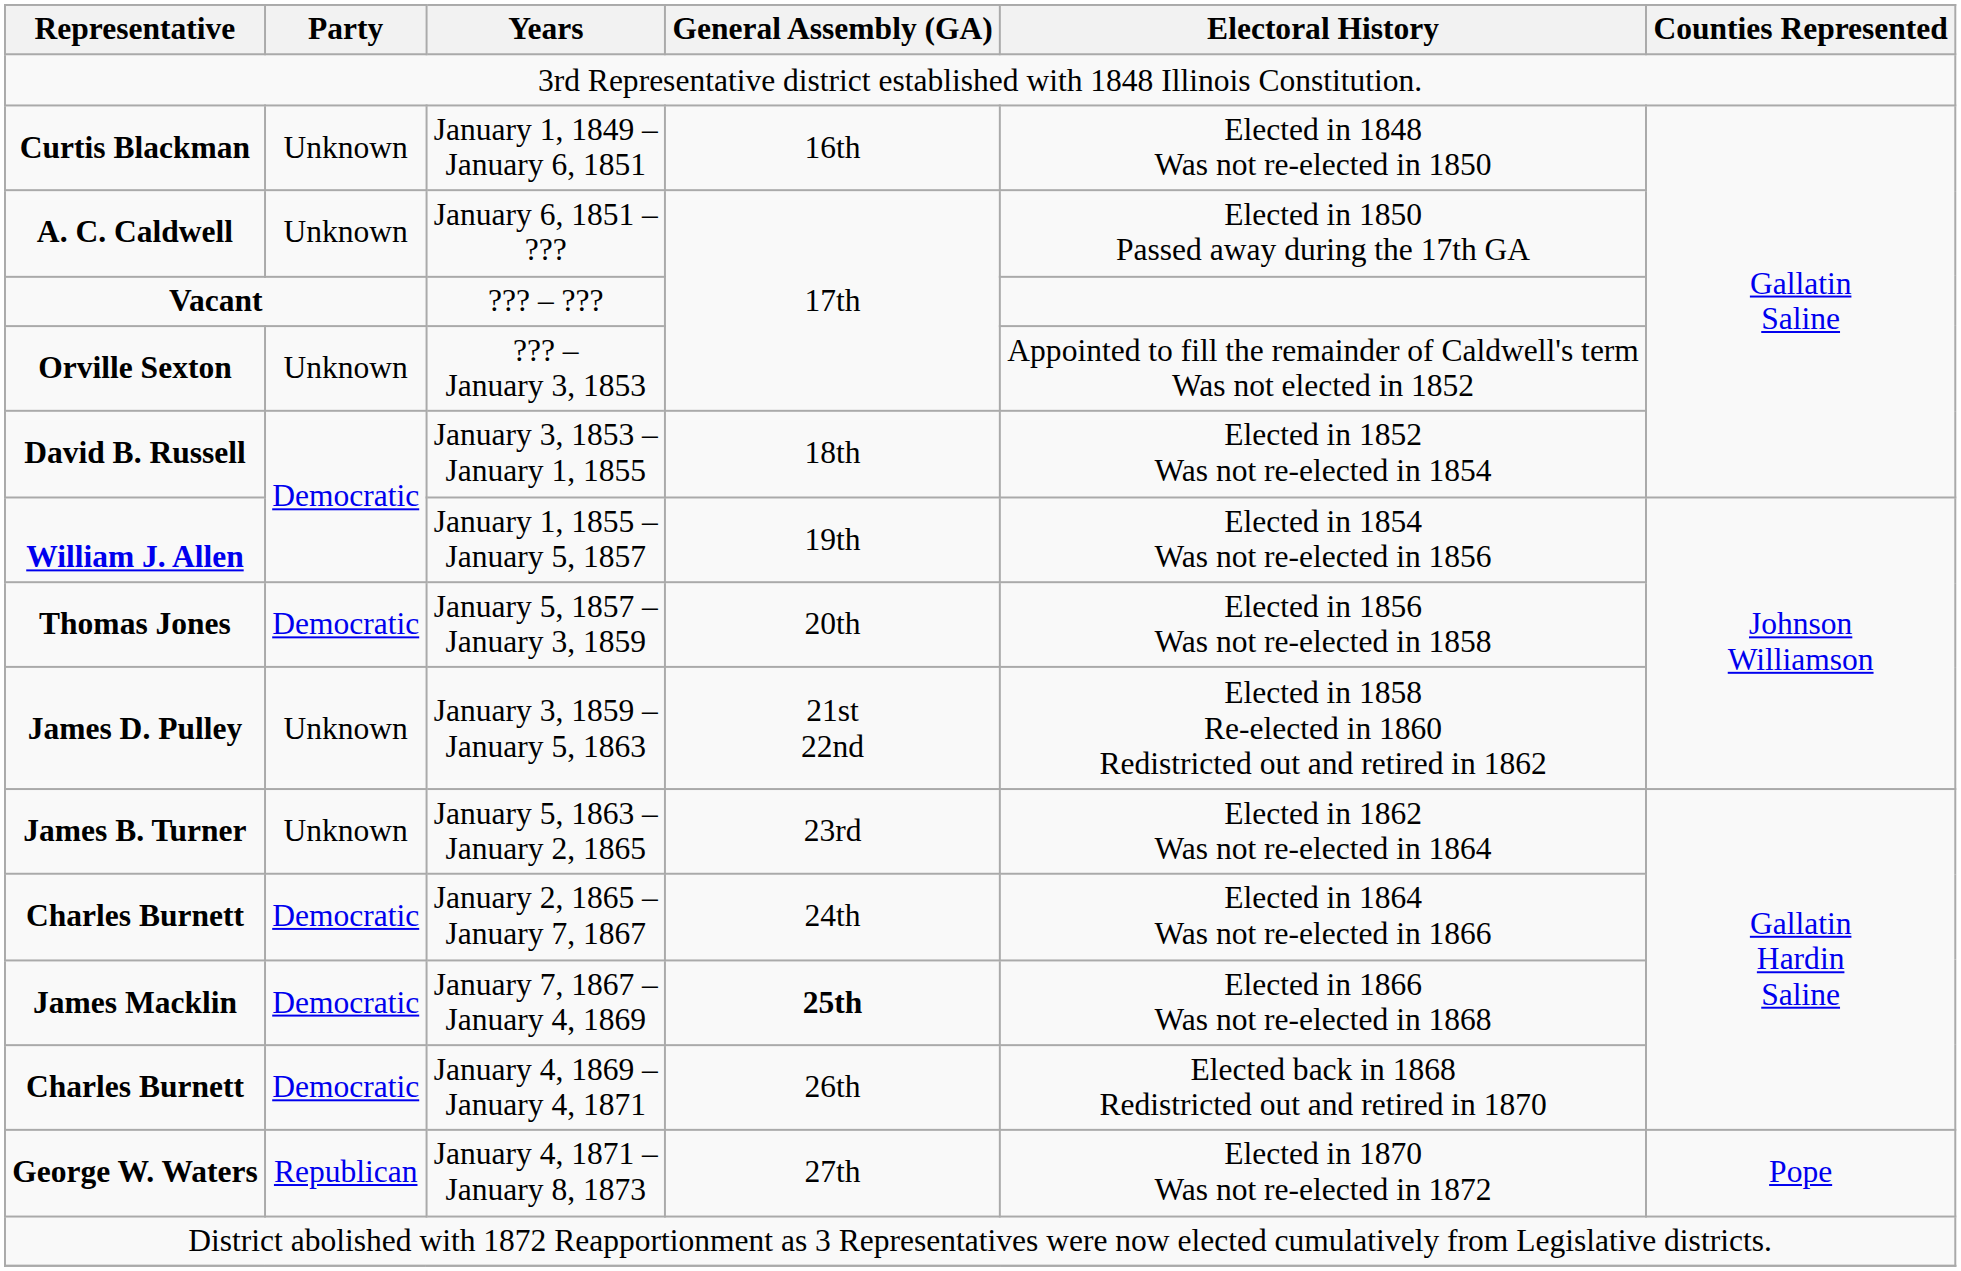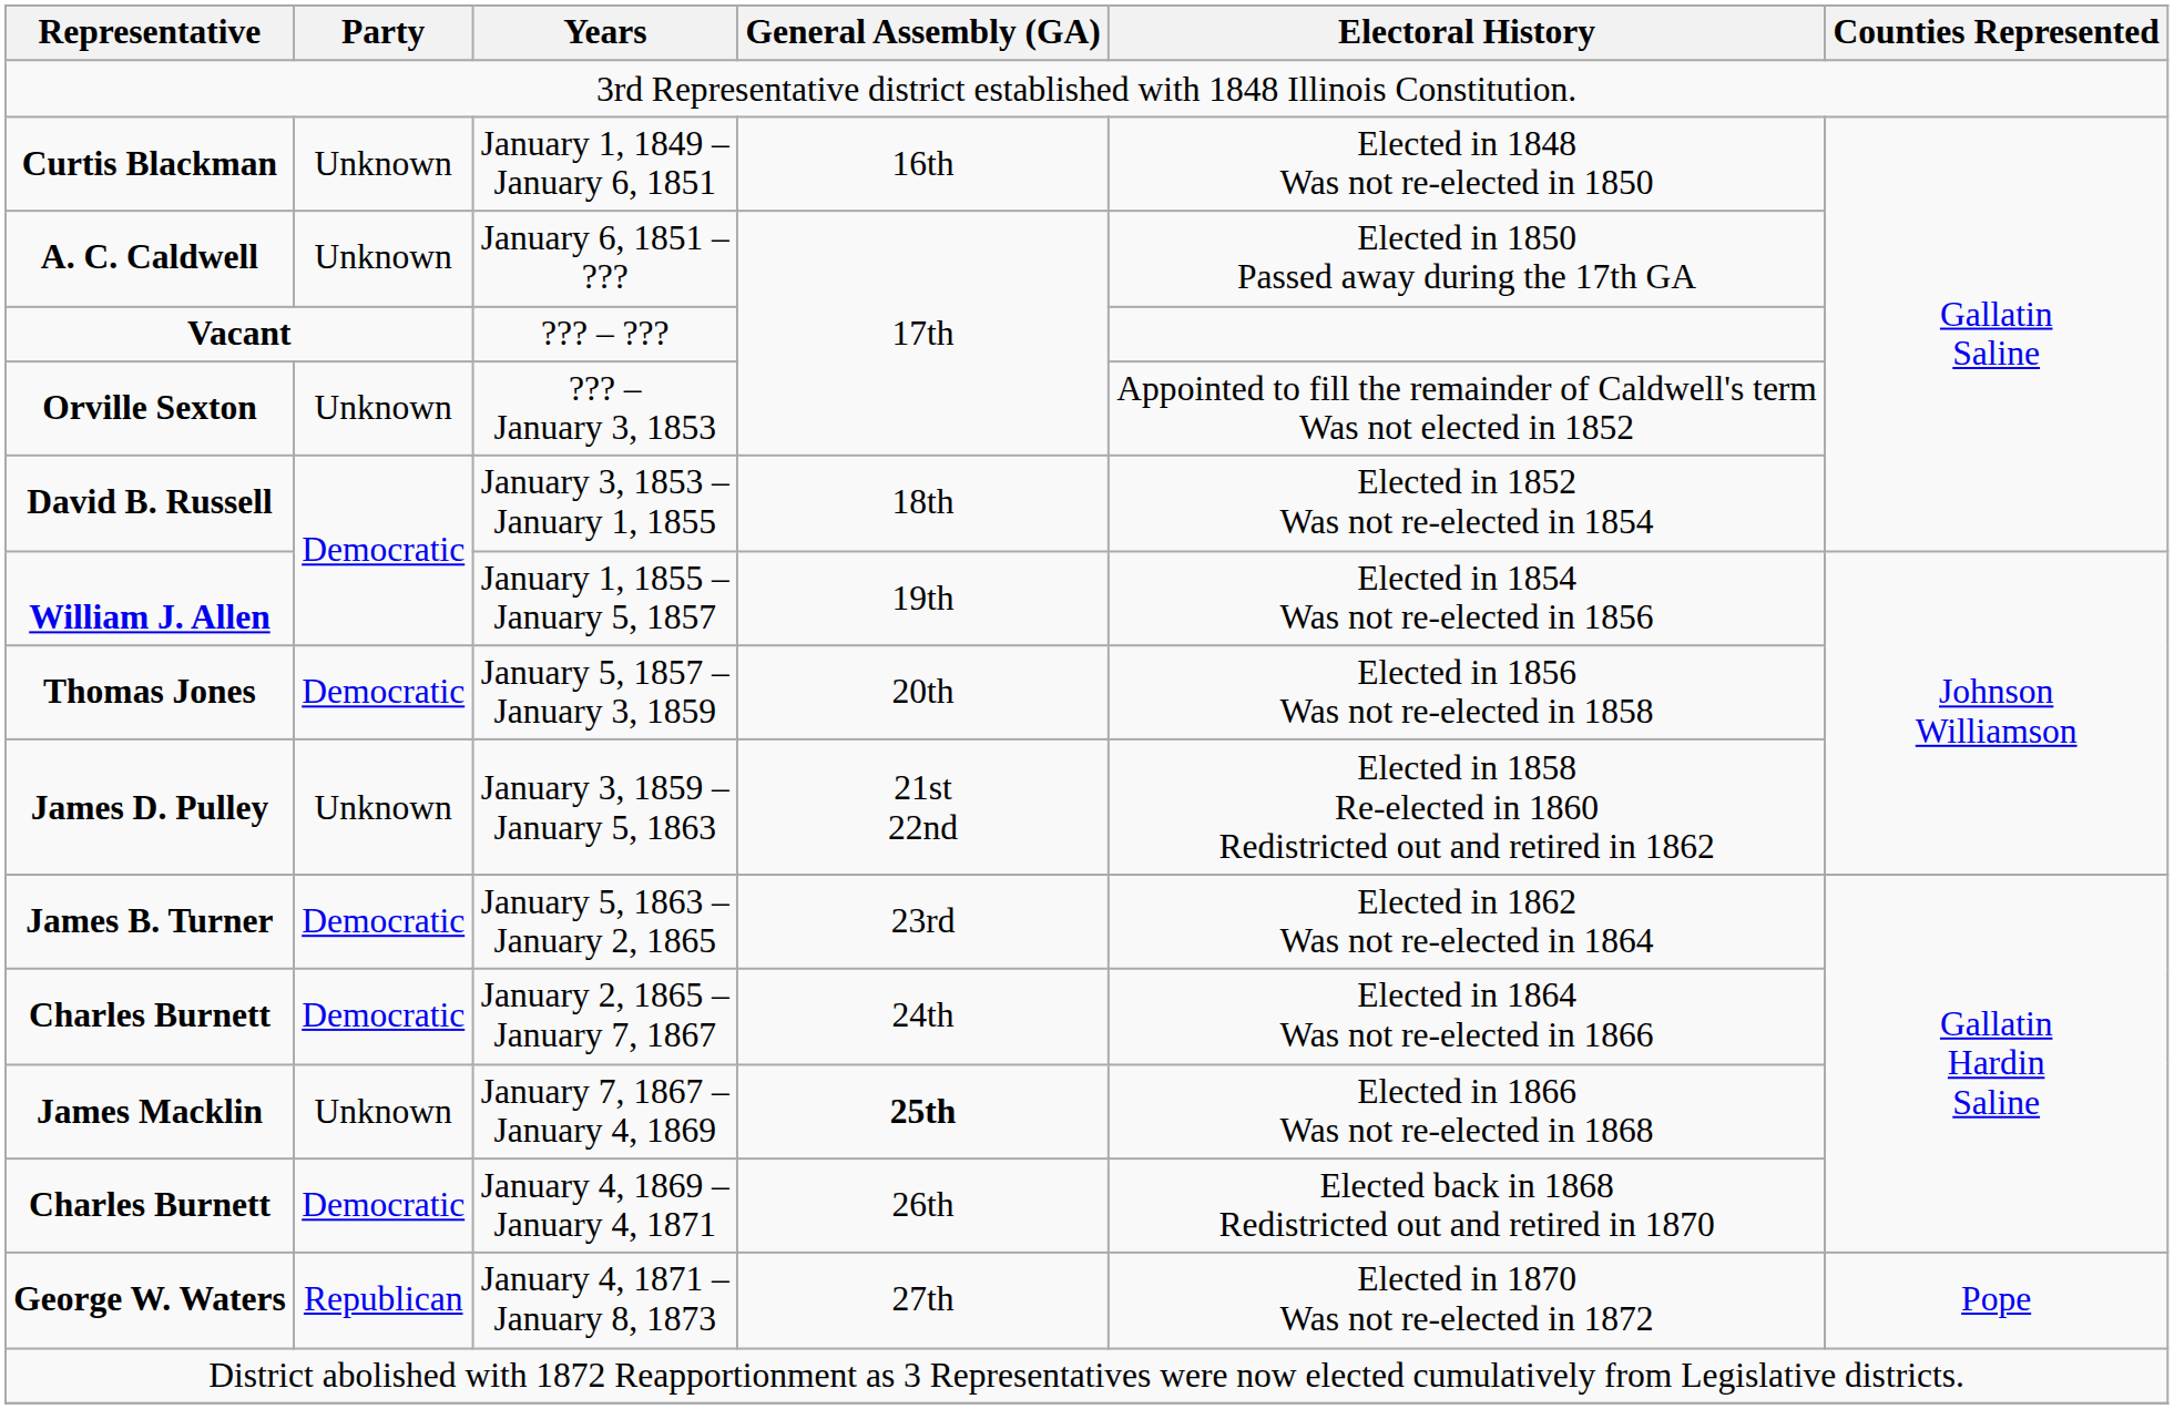 <table class="wikitable" style="text-align:center">
 <tr>
 <th>Representative</th>
 <th>Party</th>
 <th>Years</th>
 <th>General Assembly (GA)</th>
 <th>Electoral History</th>
 <th>Counties Represented</th>
 </tr>
 <tr>
 <td colspan=6>3rd Representative district established with 1848 Illinois Constitution.</td>
 </tr>
 <tr>
 <td><strong>Curtis Blackman</strong></td>
 <td>Unknown</td>
 <td>January 1, 1849 –<br>January 6, 1851</td>
 <td>16th</td>
 <td>Elected in 1848<br>Was not re-elected in 1850</td>
 <td rowspan=5><a href='#'>Gallatin</a><br><a href='#'>Saline</a></td>
 </tr>
 <tr>
 <td><strong>A. C. Caldwell</strong></td>
 <td>Unknown</td>
 <td>January 6, 1851 –<br>???</td>
 <td rowspan=3>17th</td>
 <td>Elected in 1850<br>Passed away during the 17th GA</td>
 </tr>
 <tr>
 <td colspan=2><strong>Vacant</strong></td>
 <td>??? – ???</td>
 <td></td>
 </tr>
 <tr>
 <td><strong>Orville Sexton</strong></td>
 <td>Unknown</td>
 <td>??? –<br>January 3, 1853</td>
 <td>Appointed to fill the remainder of Caldwell's term<br>Was not elected in 1852</td>
 </tr>
 <tr>
 <td><strong>David B. Russell</strong></td>
 <td rowspan=2 ><a href='#'>Democratic</a></td>
 <td>January 3, 1853 –<br>January 1, 1855</td>
 <td>18th</td>
 <td>Elected in 1852<br>Was not re-elected in 1854</td>
 </tr>
 <tr>
 <td align=center><br><strong><a href='#'>William J. Allen</a></strong></td>
 <td>January 1, 1855 –<br>January 5, 1857</td>
 <td>19th</td>
 <td>Elected in 1854<br>Was not re-elected in 1856</td>
 <td rowspan=3><a href='#'>Johnson</a><br><a href='#'>Williamson</a></td>
 </tr>
 <tr>
 <td><strong>Thomas Jones</strong></td>
 <td><a href='#'>Democratic</a></td>
 <td>January 5, 1857 –<br>January 3, 1859</td>
 <td>20th</td>
 <td>Elected in 1856<br>Was not re-elected in 1858</td>
 </tr>
 <tr>
 <td><strong>James D. Pulley</strong></td>
 <td>Unknown</td>
 <td>January 3, 1859 –<br>January 5, 1863</td>
 <td>21st<br>22nd</td>
 <td>Elected in 1858<br>Re-elected in 1860<br>Redistricted out and retired in 1862</td>
 </tr>
 <tr>
 <td><strong>James B. Turner</strong></td>
-<td>Unknown</td>
+<td><a href='#'>Democratic</a></td>
 <td>January 5, 1863 –<br>January 2, 1865</td>
 <td>23rd</td>
 <td>Elected in 1862<br>Was not re-elected in 1864</td>
 <td rowspan=4><a href='#'>Gallatin</a><br><a href='#'>Hardin</a><br><a href='#'>Saline</a></td>
 </tr>
 <tr>
 <td><strong>Charles Burnett</strong></td>
 <td><a href='#'>Democratic</a></td>
 <td>January 2, 1865 –<br>January 7, 1867</td>
 <td>24th</td>
 <td>Elected in 1864<br>Was not re-elected in 1866</td>
 </tr>
 <tr>
 <td><strong>James Macklin</strong></td>
-<td><a href='#'>Democratic</a></td>
+<td>Unknown</td>
 <td>January 7, 1867 –<br>January 4, 1869</td>
 <td><strong>25th</strong></td>
 <td>Elected in 1866<br>Was not re-elected in 1868</td>
 </tr>
 <tr>
 <td><strong>Charles Burnett</strong></td>
 <td><a href='#'>Democratic</a></td>
 <td>January 4, 1869 –<br>January 4, 1871</td>
 <td>26th</td>
 <td>Elected back in 1868<br>Redistricted out and retired in 1870</td>
 </tr>
 <tr>
 <td><strong>George W. Waters</strong></td>
 <td><a href='#'>Republican</a></td>
 <td>January 4, 1871 –<br>January 8, 1873</td>
 <td>27th</td>
 <td>Elected in 1870<br>Was not re-elected in 1872</td>
 <td><a href='#'>Pope</a></td>
 </tr>
 <tr>
 <td colspan=6>District abolished with 1872 Reapportionment as 3 Representatives were now elected cumulatively from Legislative districts.</td>
 </tr>
 <tr>
 </tr>
 </table>
